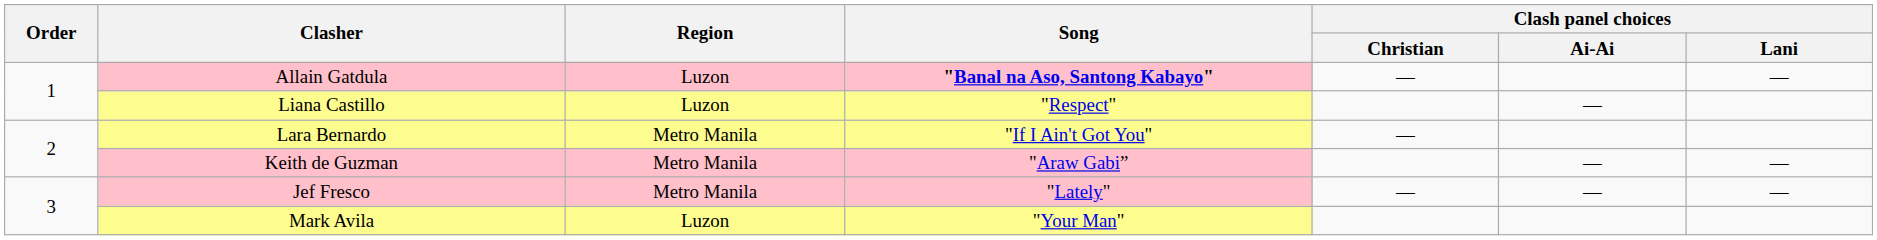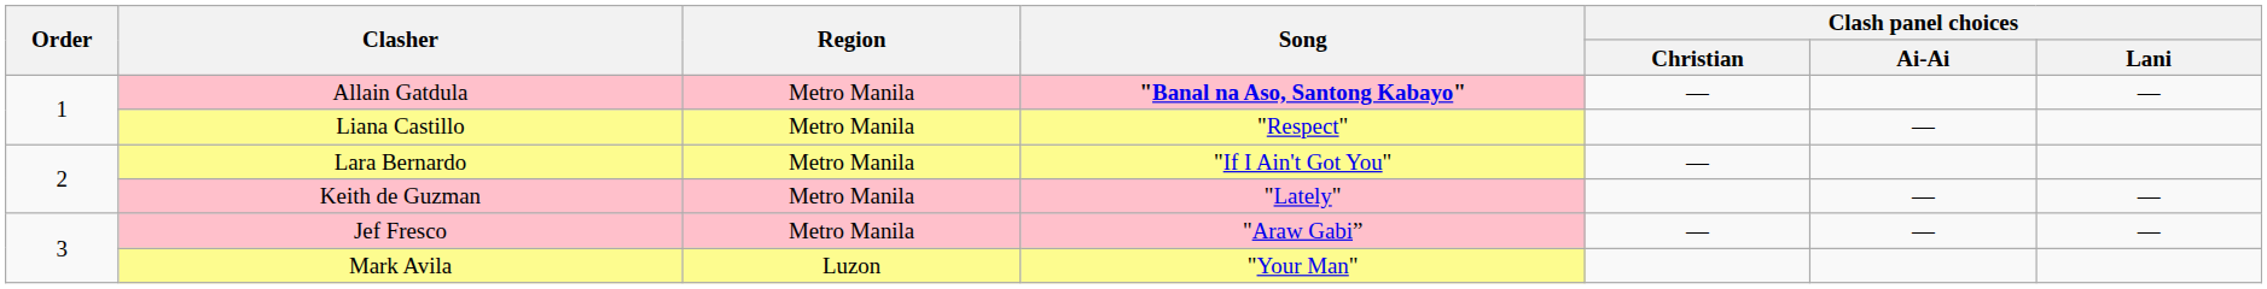 <table class="wikitable" style="text-align:center; line-height:17px; width:100%;">
 <tr>
 <th rowspan="2" width="5%">Order</th>
 <th rowspan="2" width="25%">Clasher</th>
 <th rowspan="2">Region</th>
 <th rowspan="2" width="25%">Song</th>
 <th colspan="3" width="30%">Clash panel choices</th>
 </tr>
 <tr>
 <th width="10%">Christian</th>
 <th width="10%">Ai-Ai</th>
 <th width="10%">Lani</th>
 </tr>
 <tr>
 <td rowspan=2>1</td>
 <td style="background:pink;">Allain Gatdula</td>
-<td style="background:pink;">Luzon</td>
+<td style="background:pink;">Metro Manila</td>
 <td style="background:pink;"><strong>"<a href='#'>Banal na Aso, Santong Kabayo</a>"</strong></td>
 <td>—</td>
 <td><strong></strong></td>
 <td>—</td>
 </tr>
 <tr>
 <td style="background:#fdfc8f;">Liana Castillo</td>
-<td style="background:#fdfc8f;">Luzon</td>
+<td style="background:#fdfc8f;">Metro Manila</td>
 <td style="background:#fdfc8f;">"<a href='#'>Respect</a>"</td>
 <td><strong></strong></td>
 <td>—</td>
 <td><strong></strong></td>
 </tr>
 <tr>
 <td rowspan="2">2</td>
 <td style="background:#fdfc8f;">Lara Bernardo</td>
 <td style="background:#fdfc8f;">Metro Manila</td>
 <td style="background:#fdfc8f;">"<a href='#'>If I Ain't Got You</a>"</td>
 <td>—</td>
 <td><strong></strong></td>
 <td><strong></strong></td>
 </tr>
 <tr>
 <td style="background:pink;">Keith de Guzman</td>
 <td style="background:pink;">Metro Manila</td>
-<td style="background:pink;">"<a href='#'>Araw Gabi</a>”</td>
+<td style="background:pink;">"<a href='#'>Lately</a>"</td>
 <td><strong></strong></td>
 <td>—</td>
 <td>—</td>
 </tr>
 <tr>
 <td rowspan="2">3</td>
 <td style="background:pink;">Jef Fresco</td>
 <td style="background:pink;">Metro Manila</td>
-<td style="background:pink;">"<a href='#'>Lately</a>"</td>
+<td style="background:pink;">"<a href='#'>Araw Gabi</a>”</td>
 <td>—</td>
 <td>—</td>
 <td>—</td>
 </tr>
 <tr>
 <td style="background:#fdfc8f;">Mark Avila</td>
 <td style="background:#fdfc8f;">Luzon</td>
 <td style="background:#fdfc8f;">"<a href='#'>Your Man</a>"</td>
 <td><strong></strong></td>
 <td><strong></strong></td>
 <td><strong></strong></td>
 </tr>
 </table>
